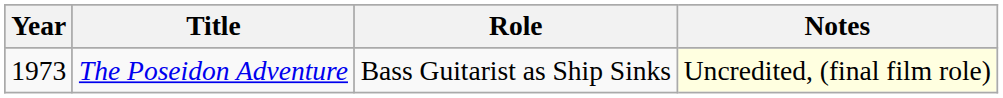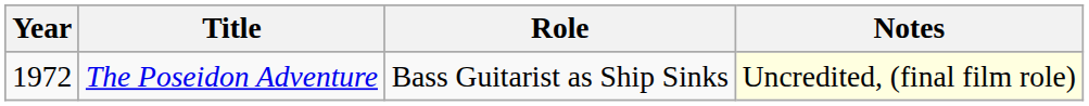 <table class="wikitable">
 <tr>
 <th>Year</th>
 <th>Title</th>
 <th>Role</th>
 <th>Notes</th>
 </tr>
 <tr>
-<td>1973</td>
+<td>1972</td>
 <td><em><a href='#'>The Poseidon Adventure</a></em></td>
 <td>Bass Guitarist as Ship Sinks</td>
 <td style="background: lightyellow;">Uncredited, (final film role)</td>
 </tr>
 </table>
